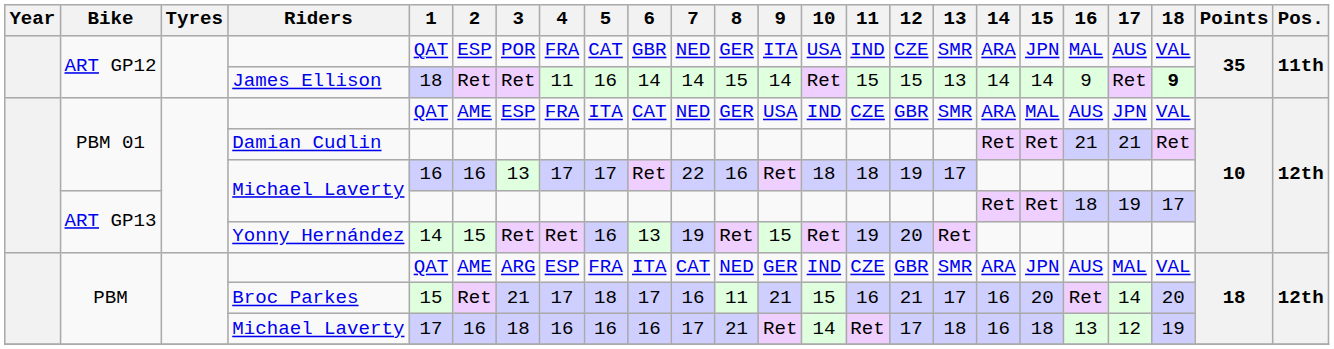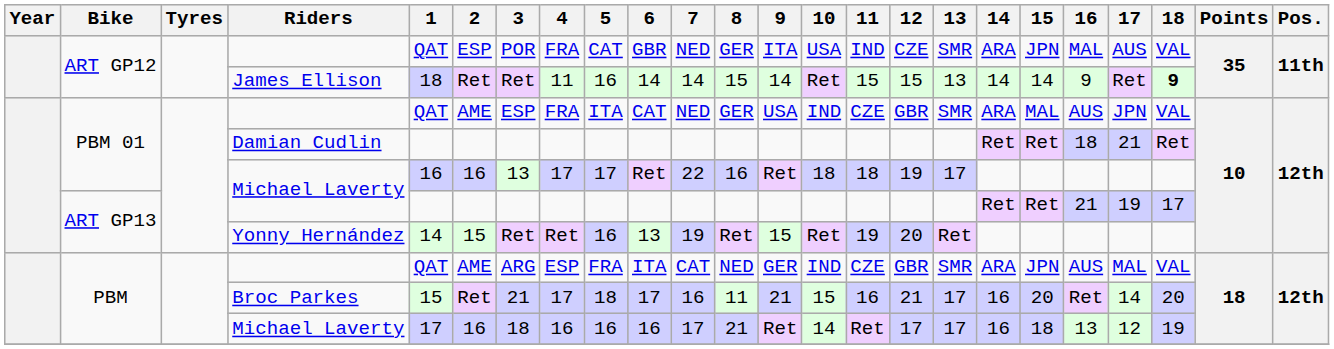 <table class="wikitable" border="1" style="text-align:center; font-size:95%">
 <tr>
 <th scope="col">Year</th>
 <th scope="col">Bike</th>
 <th scope="col">Tyres</th>
 <th scope="col">Riders</th>
 <th scope="col">1</th>
 <th scope="col">2</th>
 <th scope="col">3</th>
 <th scope="col">4</th>
 <th scope="col">5</th>
 <th scope="col">6</th>
 <th scope="col">7</th>
 <th scope="col">8</th>
 <th scope="col">9</th>
 <th scope="col">10</th>
 <th scope="col">11</th>
 <th scope="col">12</th>
 <th scope="col">13</th>
 <th scope="col">14</th>
 <th scope="col">15</th>
 <th scope="col">16</th>
 <th scope="col">17</th>
 <th scope="col">18</th>
 <th scope="col">Points</th>
 <th scope="col">Pos.</th>
 </tr>
 <tr>
 <th scope="row" rowspan="2"></th>
 <td rowspan="2"><a href='#'>ART</a> GP12</td>
 <td rowspan="2"></td>
 <td></td>
 <td><a href='#'>QAT</a></td>
 <td><a href='#'>ESP</a></td>
 <td><a href='#'>POR</a></td>
 <td><a href='#'>FRA</a></td>
 <td><a href='#'>CAT</a></td>
 <td><a href='#'>GBR</a></td>
 <td><a href='#'>NED</a></td>
 <td><a href='#'>GER</a></td>
 <td><a href='#'>ITA</a></td>
 <td><a href='#'>USA</a></td>
 <td><a href='#'>IND</a></td>
 <td><a href='#'>CZE</a></td>
 <td><a href='#'>SMR</a></td>
 <td><a href='#'>ARA</a></td>
 <td><a href='#'>JPN</a></td>
 <td><a href='#'>MAL</a></td>
 <td><a href='#'>AUS</a></td>
 <td><a href='#'>VAL</a></td>
 <th rowspan="2">35</th>
 <th rowspan="2">11th</th>
 </tr>
 <tr>
 <td align="left"> <a href='#'>James Ellison</a></td>
 <td style="background:#CFCFFF;">18</td>
 <td style="background:#EFCFFF;">Ret</td>
 <td style="background:#EFCFFF;">Ret</td>
 <td style="background:#DFFFDF;">11</td>
 <td style="background:#DFFFDF;">16</td>
 <td style="background:#DFFFDF;">14</td>
 <td style="background:#DFFFDF;">14</td>
 <td style="background:#DFFFDF;">15</td>
 <td style="background:#DFFFDF;">14</td>
 <td style="background:#EFCFFF;">Ret</td>
 <td style="background:#DFFFDF;">15</td>
 <td style="background:#DFFFDF;">15</td>
 <td style="background:#DFFFDF;">13</td>
 <td style="background:#DFFFDF;">14</td>
 <td style="background:#DFFFDF;">14</td>
 <td style="background:#DFFFDF;">9</td>
 <td style="background:#EFCFFF;">Ret</td>
 <td style="background:#DFFFDF;"><strong>9</strong></td>
 </tr>
 <tr>
 <th scope="row" rowspan="5"></th>
 <td rowspan="3">PBM 01</td>
 <td rowspan="5"></td>
 <td></td>
 <td><a href='#'>QAT</a></td>
 <td><a href='#'>AME</a></td>
 <td><a href='#'>ESP</a></td>
 <td><a href='#'>FRA</a></td>
 <td><a href='#'>ITA</a></td>
 <td><a href='#'>CAT</a></td>
 <td><a href='#'>NED</a></td>
 <td><a href='#'>GER</a></td>
 <td><a href='#'>USA</a></td>
 <td><a href='#'>IND</a></td>
 <td><a href='#'>CZE</a></td>
 <td><a href='#'>GBR</a></td>
 <td><a href='#'>SMR</a></td>
 <td><a href='#'>ARA</a></td>
 <td><a href='#'>MAL</a></td>
 <td><a href='#'>AUS</a></td>
 <td><a href='#'>JPN</a></td>
 <td><a href='#'>VAL</a></td>
 <th rowspan="5">10</th>
 <th rowspan="5">12th</th>
 </tr>
 <tr>
 <td align="left"> <a href='#'>Damian Cudlin</a></td>
 <td></td>
 <td></td>
 <td></td>
 <td></td>
 <td></td>
 <td></td>
 <td></td>
 <td></td>
 <td></td>
 <td></td>
 <td></td>
 <td></td>
 <td></td>
 <td style="background:#EFCFFF;">Ret</td>
 <td style="background:#EFCFFF;">Ret</td>
-<td style="background:#CFCFFF;">21</td>
+<td style="background:#CFCFFF;">18</td>
 <td style="background:#CFCFFF;">21</td>
 <td style="background:#EFCFFF;">Ret</td>
 </tr>
 <tr>
 <td align="left" rowspan="2"> <a href='#'>Michael Laverty</a></td>
 <td style="background:#CFCFFF;">16</td>
 <td style="background:#CFCFFF;">16</td>
 <td style="background:#DFFFDF;">13</td>
 <td style="background:#CFCFFF;">17</td>
 <td style="background:#CFCFFF;">17</td>
 <td style="background:#EFCFFF;">Ret</td>
 <td style="background:#CFCFFF;">22</td>
 <td style="background:#CFCFFF;">16</td>
 <td style="background:#EFCFFF;">Ret</td>
 <td style="background:#CFCFFF;">18</td>
 <td style="background:#CFCFFF;">18</td>
 <td style="background:#CFCFFF;">19</td>
 <td style="background:#CFCFFF;">17</td>
 <td></td>
 <td></td>
 <td></td>
 <td></td>
 <td></td>
 </tr>
 <tr>
 <td rowspan="2"><a href='#'>ART</a> GP13</td>
 <td></td>
 <td></td>
 <td></td>
 <td></td>
 <td></td>
 <td></td>
 <td></td>
 <td></td>
 <td></td>
 <td></td>
 <td></td>
 <td></td>
 <td></td>
 <td style="background:#EFCFFF;">Ret</td>
 <td style="background:#EFCFFF;">Ret</td>
-<td style="background:#CFCFFF;">18</td>
+<td style="background:#CFCFFF;">21</td>
 <td style="background:#CFCFFF;">19</td>
 <td style="background:#CFCFFF;">17</td>
 </tr>
 <tr>
 <td align="left"> <a href='#'>Yonny Hernández</a></td>
 <td style="background:#DFFFDF;">14</td>
 <td style="background:#DFFFDF;">15</td>
 <td style="background:#EFCFFF;">Ret</td>
 <td style="background:#EFCFFF;">Ret</td>
 <td style="background:#CFCFFF;">16</td>
 <td style="background:#DFFFDF;">13</td>
 <td style="background:#CFCFFF;">19</td>
 <td style="background:#EFCFFF;">Ret</td>
 <td style="background:#DFFFDF;">15</td>
 <td style="background:#EFCFFF;">Ret</td>
 <td style="background:#CFCFFF;">19</td>
 <td style="background:#CFCFFF;">20</td>
 <td style="background:#EFCFFF;">Ret</td>
 <td></td>
 <td></td>
 <td></td>
 <td></td>
 <td></td>
 </tr>
 <tr>
 <th scope="row" rowspan="3"></th>
 <td rowspan="3">PBM</td>
 <td rowspan="3"></td>
 <td></td>
 <td><a href='#'>QAT</a></td>
 <td><a href='#'>AME</a></td>
 <td><a href='#'>ARG</a></td>
 <td><a href='#'>ESP</a></td>
 <td><a href='#'>FRA</a></td>
 <td><a href='#'>ITA</a></td>
 <td><a href='#'>CAT</a></td>
 <td><a href='#'>NED</a></td>
 <td><a href='#'>GER</a></td>
 <td><a href='#'>IND</a></td>
 <td><a href='#'>CZE</a></td>
 <td><a href='#'>GBR</a></td>
 <td><a href='#'>SMR</a></td>
 <td><a href='#'>ARA</a></td>
 <td><a href='#'>JPN</a></td>
 <td><a href='#'>AUS</a></td>
 <td><a href='#'>MAL</a></td>
 <td><a href='#'>VAL</a></td>
 <th rowspan="3">18</th>
 <th rowspan="3">12th</th>
 </tr>
 <tr>
 <td align="left"> <a href='#'>Broc Parkes</a></td>
 <td style="background:#DFFFDF;">15</td>
 <td style="background:#EFCFFF;">Ret</td>
 <td style="background:#CFCFFF;">21</td>
 <td style="background:#CFCFFF;">17</td>
 <td style="background:#CFCFFF;">18</td>
 <td style="background:#CFCFFF;">17</td>
 <td style="background:#CFCFFF;">16</td>
 <td style="background:#DFFFDF;">11</td>
 <td style="background:#CFCFFF;">21</td>
 <td style="background:#DFFFDF;">15</td>
 <td style="background:#CFCFFF;">16</td>
 <td style="background:#CFCFFF;">21</td>
 <td style="background:#CFCFFF;">17</td>
 <td style="background:#CFCFFF;">16</td>
 <td style="background:#CFCFFF;">20</td>
 <td style="background:#EFCFFF;">Ret</td>
 <td style="background:#DFFFDF;">14</td>
 <td style="background:#CFCFFF;">20</td>
 </tr>
 <tr>
 <td align="left"> <a href='#'>Michael Laverty</a></td>
 <td style="background:#CFCFFF;">17</td>
 <td style="background:#CFCFFF;">16</td>
 <td style="background:#CFCFFF;">18</td>
 <td style="background:#CFCFFF;">16</td>
 <td style="background:#CFCFFF;">16</td>
 <td style="background:#CFCFFF;">16</td>
 <td style="background:#CFCFFF;">17</td>
 <td style="background:#CFCFFF;">21</td>
 <td style="background:#EFCFFF;">Ret</td>
 <td style="background:#DFFFDF;">14</td>
 <td style="background:#EFCFFF;">Ret</td>
 <td style="background:#CFCFFF;">17</td>
-<td style="background:#CFCFFF;">18</td>
+<td style="background:#CFCFFF;">17</td>
 <td style="background:#CFCFFF;">16</td>
 <td style="background:#CFCFFF;">18</td>
 <td style="background:#DFFFDF;">13</td>
 <td style="background:#DFFFDF;">12</td>
 <td style="background:#CFCFFF;">19</td>
 </tr>
 <tr>
 </tr>
 </table>
